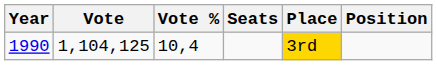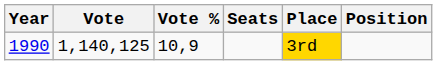 <table class="wikitable">
 <tr>
 <th>Year</th>
 <th>Vote</th>
 <th>Vote %</th>
 <th>Seats</th>
 <th>Place</th>
 <th>Position</th>
 </tr>
 <tr>
 <td><a href='#'>1990</a></td>
-<td>1,104,125</td>
-<td>10,4</td>
+<td>1,140,125</td>
+<td>10,9</td>
 <td></td>
 <td style="background: gold;">3rd</td>
 <td></td>
 </tr>
 </table>
